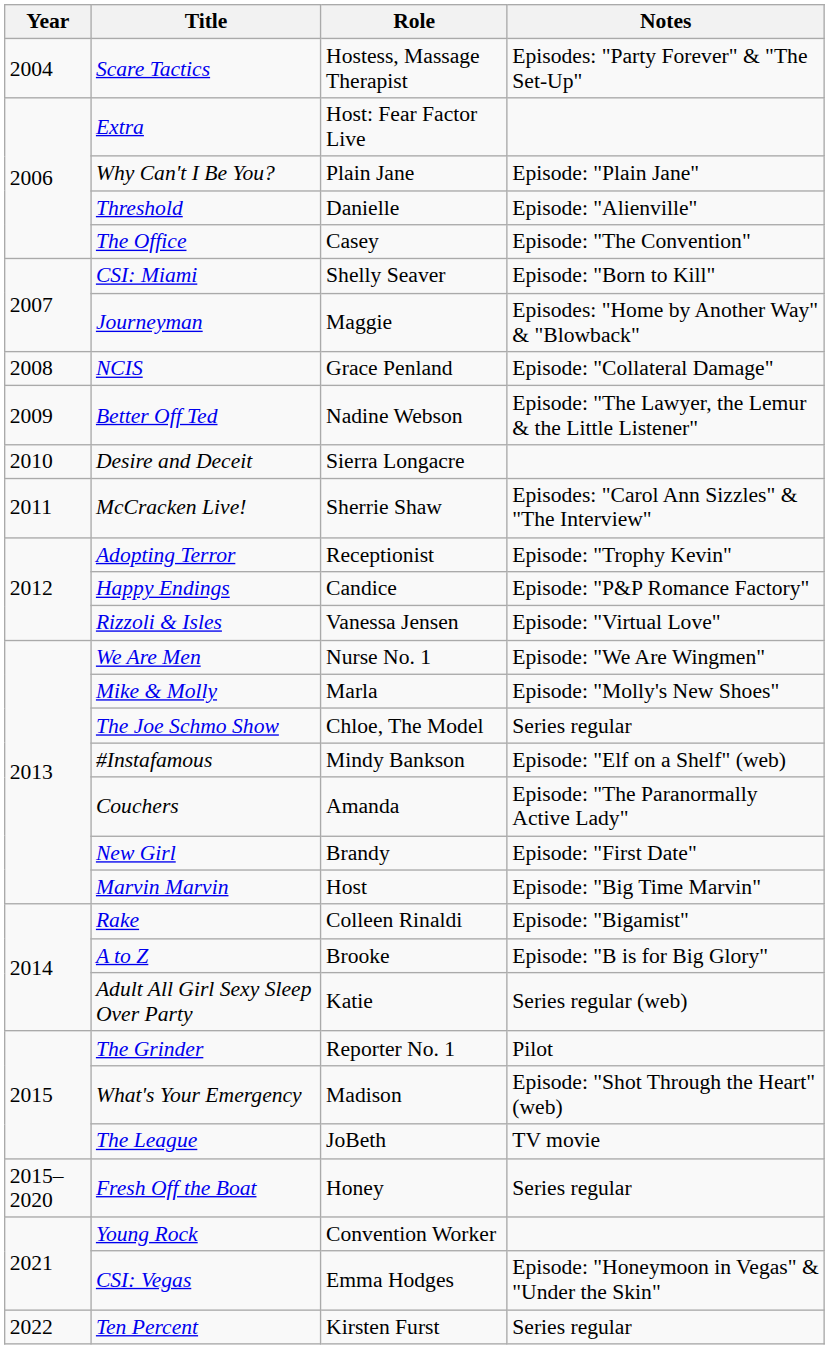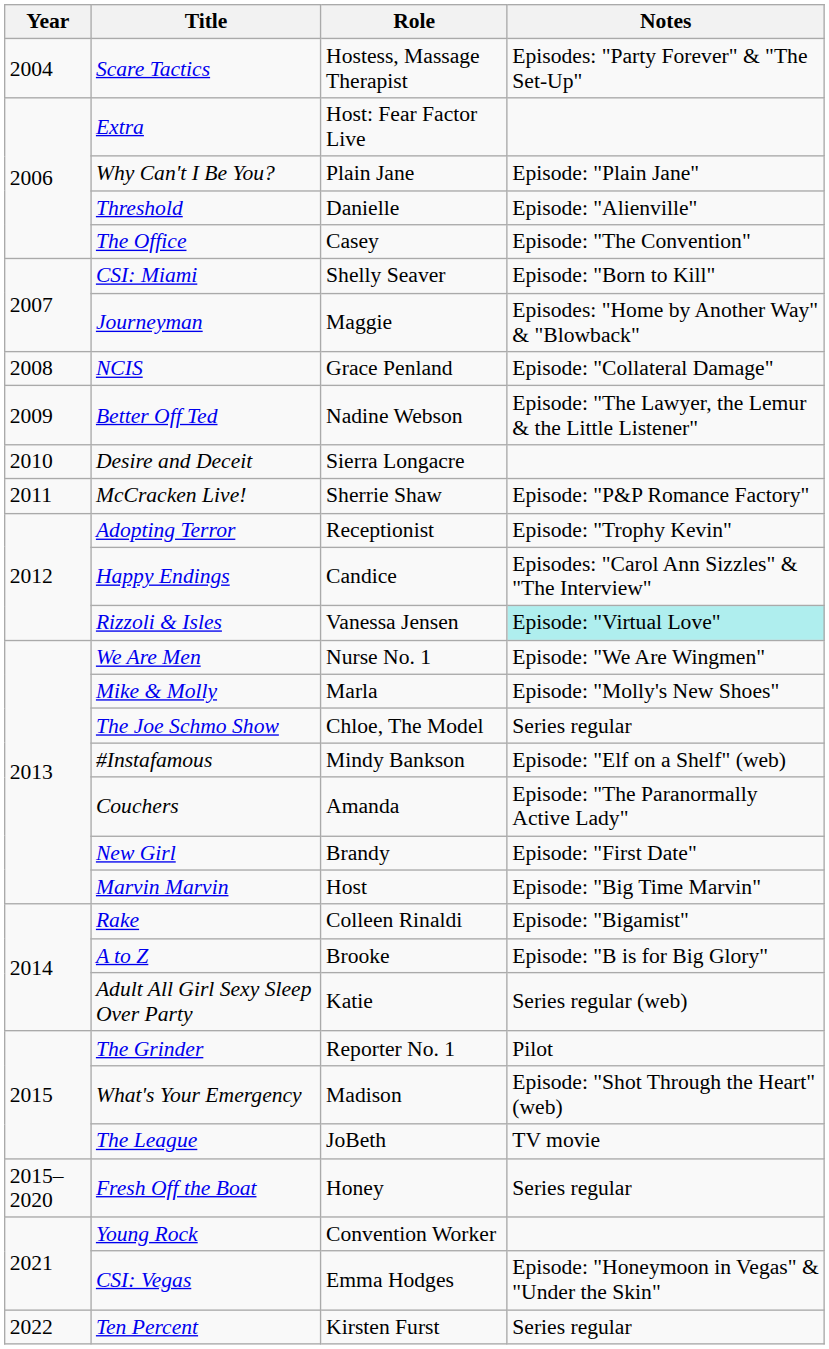 <table class="wikitable sortable">
 <tr>
 <th>Year</th>
 <th>Title</th>
 <th>Role</th>
 <th class="unsortable">Notes</th>
 </tr>
 <tr>
 <td>2004</td>
 <td><em><a href='#'>Scare Tactics</a></em></td>
 <td>Hostess, Massage Therapist</td>
 <td>Episodes: "Party Forever" & "The Set-Up"</td>
 </tr>
 <tr>
 <td rowspan=4>2006</td>
 <td><em><a href='#'>Extra</a></em></td>
 <td>Host: Fear Factor Live</td>
 <td></td>
 </tr>
 <tr>
 <td><em>Why Can't I Be You?</em></td>
 <td>Plain Jane</td>
 <td>Episode: "Plain Jane"</td>
 </tr>
 <tr>
 <td><em><a href='#'>Threshold</a></em></td>
 <td>Danielle</td>
 <td>Episode: "Alienville"</td>
 </tr>
 <tr>
 <td><em><a href='#'>The Office</a></em></td>
 <td>Casey</td>
 <td>Episode: "The Convention"</td>
 </tr>
 <tr>
 <td rowspan=2>2007</td>
 <td><em><a href='#'>CSI: Miami</a></em></td>
 <td>Shelly Seaver</td>
 <td>Episode: "Born to Kill"</td>
 </tr>
 <tr>
 <td><em><a href='#'>Journeyman</a></em></td>
 <td>Maggie</td>
 <td>Episodes: "Home by Another Way" & "Blowback"</td>
 </tr>
 <tr>
 <td>2008</td>
 <td><em><a href='#'>NCIS</a></em></td>
 <td>Grace Penland</td>
 <td>Episode: "Collateral Damage"</td>
 </tr>
 <tr>
 <td>2009</td>
 <td><em><a href='#'>Better Off Ted</a></em></td>
 <td>Nadine Webson</td>
 <td>Episode: "The Lawyer, the Lemur & the Little Listener"</td>
 </tr>
 <tr>
 <td>2010</td>
 <td><em>Desire and Deceit</em></td>
 <td>Sierra Longacre</td>
 <td></td>
 </tr>
 <tr>
 <td>2011</td>
 <td><em>McCracken Live!</em></td>
 <td>Sherrie Shaw</td>
-<td>Episodes: "Carol Ann Sizzles" & "The Interview"</td>
+<td>Episode: "P&P Romance Factory"</td>
 </tr>
 <tr>
 <td rowspan=3>2012</td>
 <td><em><a href='#'>Adopting Terror</a></em></td>
 <td>Receptionist</td>
 <td>Episode: "Trophy Kevin"</td>
 </tr>
 <tr>
 <td><em><a href='#'>Happy Endings</a></em></td>
 <td>Candice</td>
-<td>Episode: "P&P Romance Factory"</td>
+<td>Episodes: "Carol Ann Sizzles" & "The Interview"</td>
 </tr>
 <tr>
 <td><em><a href='#'>Rizzoli & Isles</a></em></td>
 <td>Vanessa Jensen</td>
-<td>Episode: "Virtual Love"</td>
+<td style="background: paleturquoise;">Episode: "Virtual Love"</td>
 </tr>
 <tr>
 <td rowspan=7>2013</td>
 <td><em><a href='#'>We Are Men</a></em></td>
 <td>Nurse No. 1</td>
 <td>Episode: "We Are Wingmen"</td>
 </tr>
 <tr>
 <td><em><a href='#'>Mike & Molly</a></em></td>
 <td>Marla</td>
 <td>Episode: "Molly's New Shoes"</td>
 </tr>
 <tr>
 <td><em><a href='#'>The Joe Schmo Show</a></em></td>
 <td>Chloe, The Model</td>
 <td>Series regular</td>
 </tr>
 <tr>
 <td><em>#Instafamous</em></td>
 <td>Mindy Bankson</td>
 <td>Episode: "Elf on a Shelf" (web)</td>
 </tr>
 <tr>
 <td><em>Couchers</em></td>
 <td>Amanda</td>
 <td>Episode: "The Paranormally Active Lady"</td>
 </tr>
 <tr>
 <td><em><a href='#'>New Girl</a></em></td>
 <td>Brandy</td>
 <td>Episode: "First Date"</td>
 </tr>
 <tr>
 <td><em><a href='#'>Marvin Marvin</a></em></td>
 <td>Host</td>
 <td>Episode: "Big Time Marvin"</td>
 </tr>
 <tr>
 <td rowspan=3>2014</td>
 <td><em><a href='#'>Rake</a></em></td>
 <td>Colleen Rinaldi</td>
 <td>Episode: "Bigamist"</td>
 </tr>
 <tr>
 <td><em><a href='#'>A to Z</a></em></td>
 <td>Brooke</td>
 <td>Episode: "B is for Big Glory"</td>
 </tr>
 <tr>
 <td><em>Adult All Girl Sexy Sleep Over Party</em></td>
 <td>Katie</td>
 <td>Series regular (web)</td>
 </tr>
 <tr>
 <td rowspan=3>2015</td>
 <td><em><a href='#'>The Grinder</a></em></td>
 <td>Reporter No. 1</td>
 <td>Pilot</td>
 </tr>
 <tr>
 <td><em>What's Your Emergency</em></td>
 <td>Madison</td>
 <td>Episode: "Shot Through the Heart" (web)</td>
 </tr>
 <tr>
 <td><em><a href='#'>The League</a></em></td>
 <td>JoBeth</td>
 <td>TV movie</td>
 </tr>
 <tr>
 <td>2015–2020</td>
 <td><em><a href='#'>Fresh Off the Boat</a></em></td>
 <td>Honey</td>
 <td>Series regular</td>
 </tr>
 <tr>
 <td rowspan=2>2021</td>
 <td><em><a href='#'>Young Rock</a></em></td>
 <td>Convention Worker</td>
 <td></td>
 </tr>
 <tr>
 <td><em><a href='#'>CSI: Vegas</a></em></td>
 <td>Emma Hodges</td>
 <td>Episode:  "Honeymoon in Vegas" & "Under the Skin"</td>
 </tr>
 <tr>
 <td>2022</td>
 <td><a href='#'><em>Ten Percent</em></a></td>
 <td>Kirsten Furst</td>
 <td>Series regular</td>
 </tr>
 </table>
